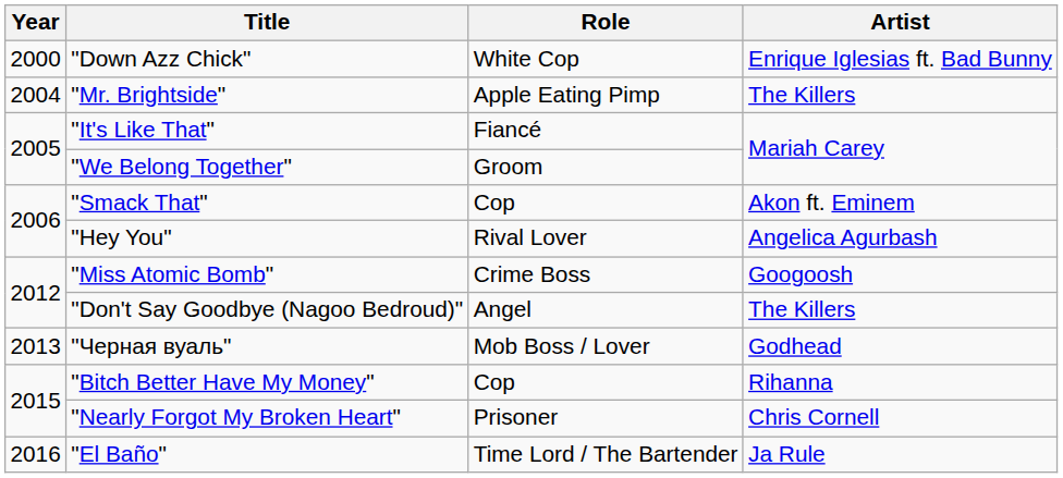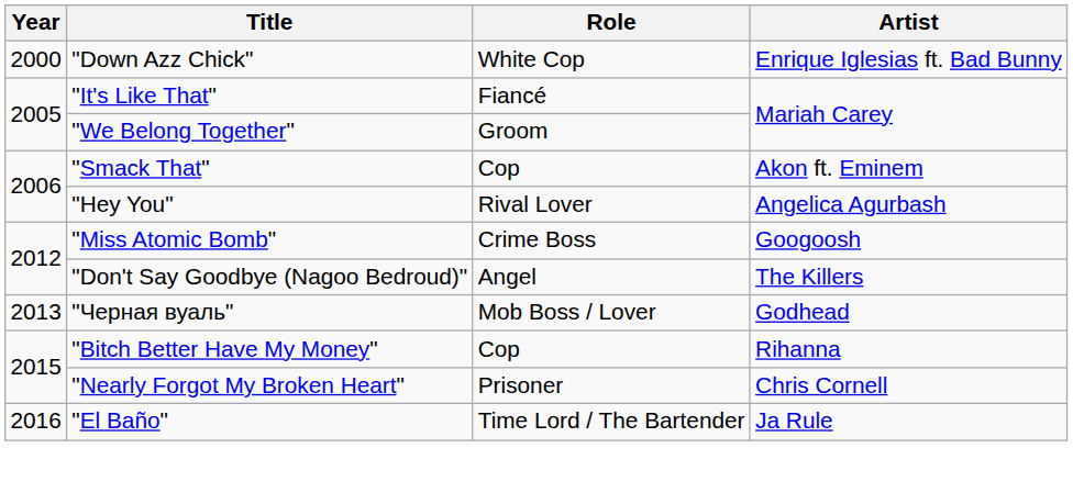 <table class="wikitable">
 <tr>
 <th>Year</th>
 <th>Title</th>
 <th>Role</th>
 <th>Artist</th>
 </tr>
 <tr>
 <td>2000</td>
 <td>"Down Azz Chick"</td>
 <td>White Cop</td>
 <td><a href='#'>Enrique Iglesias</a> ft. <a href='#'>Bad Bunny</a></td>
-</tr>
-<tr>
-<td>2004</td>
-<td>"<a href='#'>Mr. Brightside</a>"</td>
-<td>Apple Eating Pimp</td>
-<td><a href='#'>The Killers</a></td>
 </tr>
 <tr>
 <td rowspan="2">2005</td>
 <td>"<a href='#'>It's Like That</a>"</td>
 <td>Fiancé</td>
 <td rowspan="2"><a href='#'>Mariah Carey</a></td>
 </tr>
 <tr>
 <td>"<a href='#'>We Belong Together</a>"</td>
 <td>Groom</td>
 </tr>
 <tr>
 <td rowspan="2">2006</td>
 <td>"<a href='#'>Smack That</a>"</td>
 <td>Cop</td>
 <td><a href='#'>Akon</a> ft. <a href='#'>Eminem</a></td>
 </tr>
 <tr>
 <td>"Hey You"</td>
 <td>Rival Lover</td>
 <td><a href='#'>Angelica Agurbash</a></td>
 </tr>
 <tr>
 <td rowspan="2">2012</td>
 <td>"<a href='#'>Miss Atomic Bomb</a>"</td>
 <td>Crime Boss</td>
 <td><a href='#'>Googoosh</a></td>
 </tr>
 <tr>
 <td>"Don't Say Goodbye (Nagoo Bedroud)"</td>
 <td>Angel</td>
 <td><a href='#'>The Killers</a></td>
 </tr>
 <tr>
 <td>2013</td>
 <td>"Черная вуаль"</td>
 <td>Mob Boss / Lover</td>
 <td><a href='#'>Godhead</a></td>
 </tr>
 <tr>
 <td rowspan="2">2015</td>
 <td>"<a href='#'>Bitch Better Have My Money</a>"</td>
 <td>Cop</td>
 <td><a href='#'>Rihanna</a></td>
 </tr>
 <tr>
 <td>"<a href='#'>Nearly Forgot My Broken Heart</a>"</td>
 <td>Prisoner</td>
 <td><a href='#'>Chris Cornell</a></td>
 </tr>
 <tr>
 <td>2016</td>
 <td>"<a href='#'>El Baño</a>"</td>
 <td>Time Lord / The Bartender</td>
 <td><a href='#'>Ja Rule</a></td>
 </tr>
 </table>
